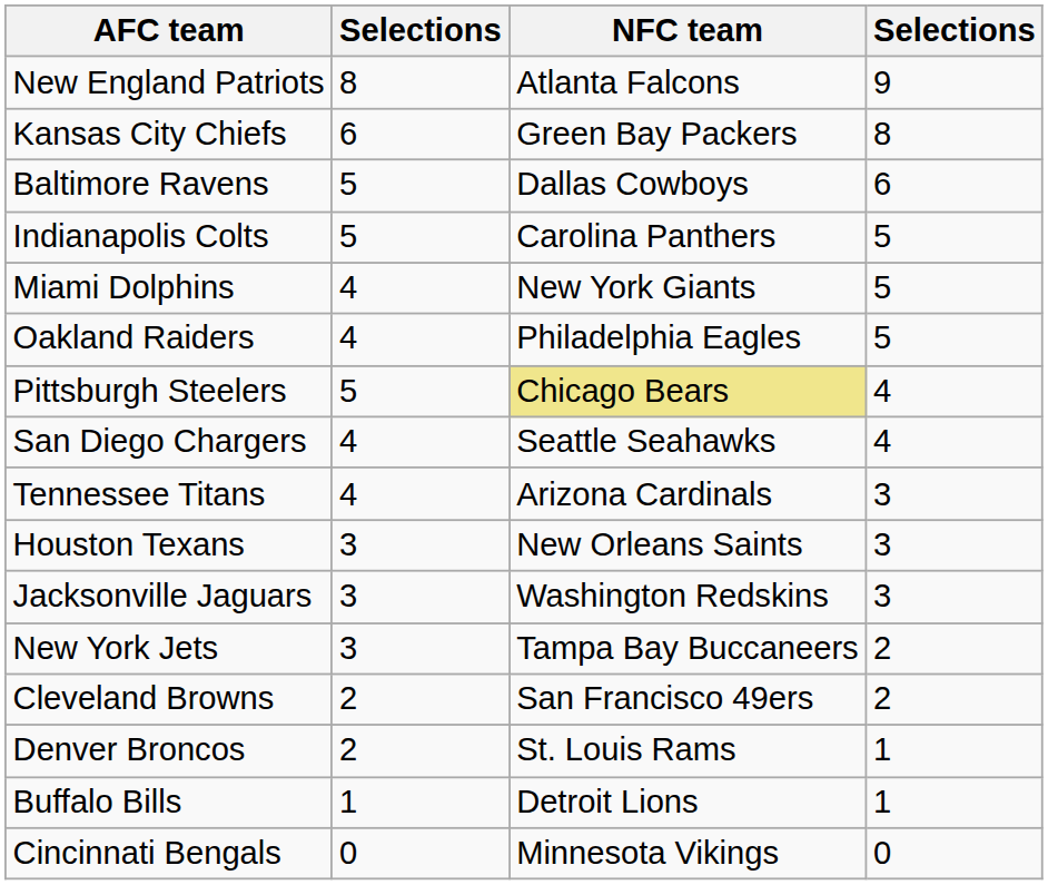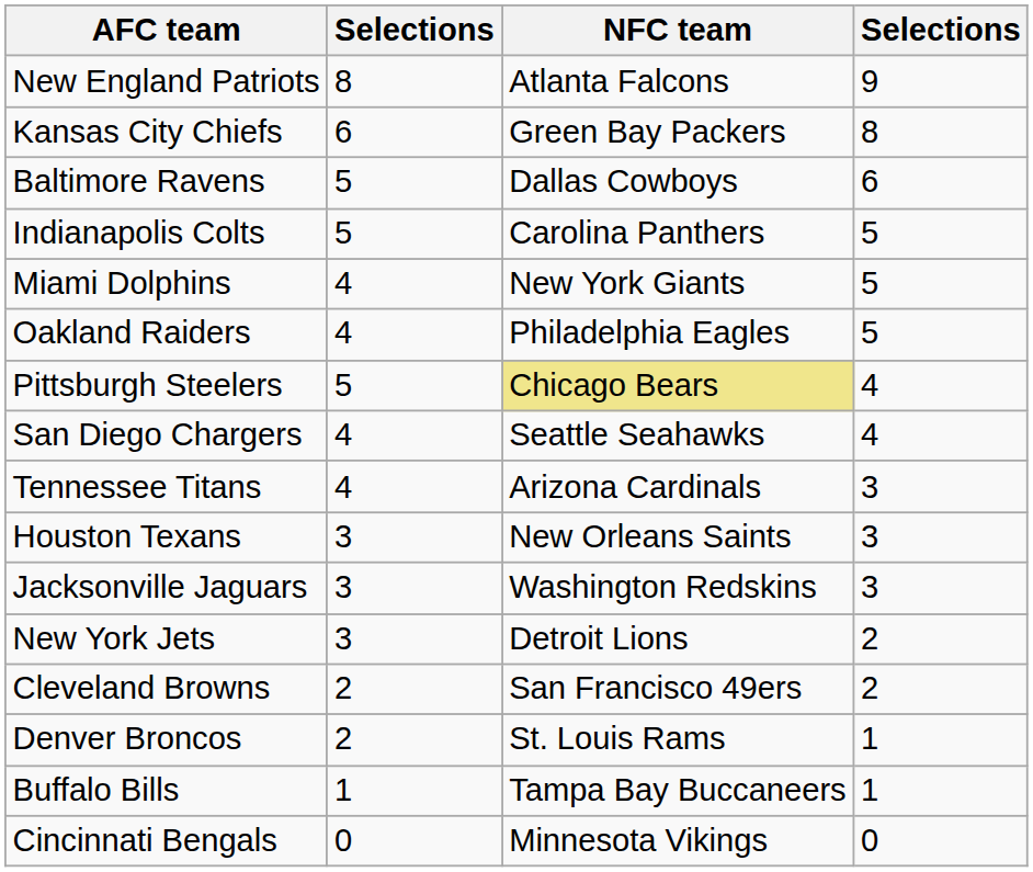 <table class="wikitable sortable">
 <tr>
 <th>AFC team</th>
 <th>Selections</th>
 <th>NFC team</th>
 <th>Selections</th>
 </tr>
 <tr>
 <td>New England Patriots</td>
 <td>8</td>
 <td>Atlanta Falcons</td>
 <td>9</td>
 </tr>
 <tr>
 <td>Kansas City Chiefs</td>
 <td>6</td>
 <td>Green Bay Packers</td>
 <td>8</td>
 </tr>
 <tr>
 <td>Baltimore Ravens</td>
 <td>5</td>
 <td>Dallas Cowboys</td>
 <td>6</td>
 </tr>
 <tr>
 <td>Indianapolis Colts</td>
 <td>5</td>
 <td>Carolina Panthers</td>
 <td>5</td>
 </tr>
 <tr>
 <td>Miami Dolphins</td>
 <td>4</td>
 <td>New York Giants</td>
 <td>5</td>
 </tr>
 <tr>
 <td>Oakland Raiders</td>
 <td>4</td>
 <td>Philadelphia Eagles</td>
 <td>5</td>
 </tr>
 <tr>
 <td>Pittsburgh Steelers</td>
 <td>5</td>
 <td style="background: khaki;">Chicago Bears</td>
 <td>4</td>
 </tr>
 <tr>
 <td>San Diego Chargers</td>
 <td>4</td>
 <td>Seattle Seahawks</td>
 <td>4</td>
 </tr>
 <tr>
 <td>Tennessee Titans</td>
 <td>4</td>
 <td>Arizona Cardinals</td>
 <td>3</td>
 </tr>
 <tr>
 <td>Houston Texans</td>
 <td>3</td>
 <td>New Orleans Saints</td>
 <td>3</td>
 </tr>
 <tr>
 <td>Jacksonville Jaguars</td>
 <td>3</td>
 <td>Washington Redskins</td>
 <td>3</td>
 </tr>
 <tr>
 <td>New York Jets</td>
 <td>3</td>
-<td>Tampa Bay Buccaneers</td>
+<td>Detroit Lions</td>
 <td>2</td>
 </tr>
 <tr>
 <td>Cleveland Browns</td>
 <td>2</td>
 <td>San Francisco 49ers</td>
 <td>2</td>
 </tr>
 <tr>
 <td>Denver Broncos</td>
 <td>2</td>
 <td>St. Louis Rams</td>
 <td>1</td>
 </tr>
 <tr>
 <td>Buffalo Bills</td>
 <td>1</td>
-<td>Detroit Lions</td>
+<td>Tampa Bay Buccaneers</td>
 <td>1</td>
 </tr>
 <tr>
 <td>Cincinnati Bengals</td>
 <td>0</td>
 <td>Minnesota Vikings</td>
 <td>0</td>
 </tr>
 </table>
